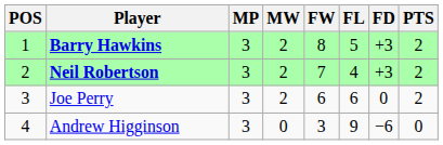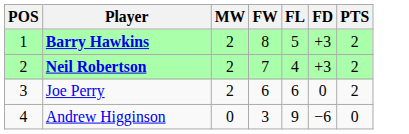 <table class="wikitable" style="text-align: center;">
 <tr>
 <th width=20>POS</th>
 <th width=165>Player</th>
-<th width=20>MP</th>
 <th width=20>MW</th>
 <th width=20>FW</th>
 <th width=20>FL</th>
 <th width=20>FD</th>
 <th width=20>PTS</th>
 </tr>
 <tr style="background:#aaffaa;">
 <td>1</td>
 <td style="text-align:left;"> <strong><a href='#'>Barry Hawkins</a></strong></td>
-<td>3</td>
 <td>2</td>
 <td>8</td>
 <td>5</td>
 <td>+3</td>
 <td>2</td>
 </tr>
 <tr style="background:#aaffaa;">
 <td>2</td>
 <td style="text-align:left;"> <strong><a href='#'>Neil Robertson</a></strong></td>
-<td>3</td>
 <td>2</td>
 <td>7</td>
 <td>4</td>
 <td>+3</td>
 <td>2</td>
 </tr>
 <tr>
 <td>3</td>
 <td style="text-align:left;"> <a href='#'>Joe Perry</a></td>
-<td>3</td>
 <td>2</td>
 <td>6</td>
 <td>6</td>
 <td>0</td>
 <td>2</td>
 </tr>
 <tr>
 <td>4</td>
 <td style="text-align:left;"> <a href='#'>Andrew Higginson</a></td>
-<td>3</td>
 <td>0</td>
 <td>3</td>
 <td>9</td>
 <td>−6</td>
 <td>0</td>
 </tr>
 </table>
